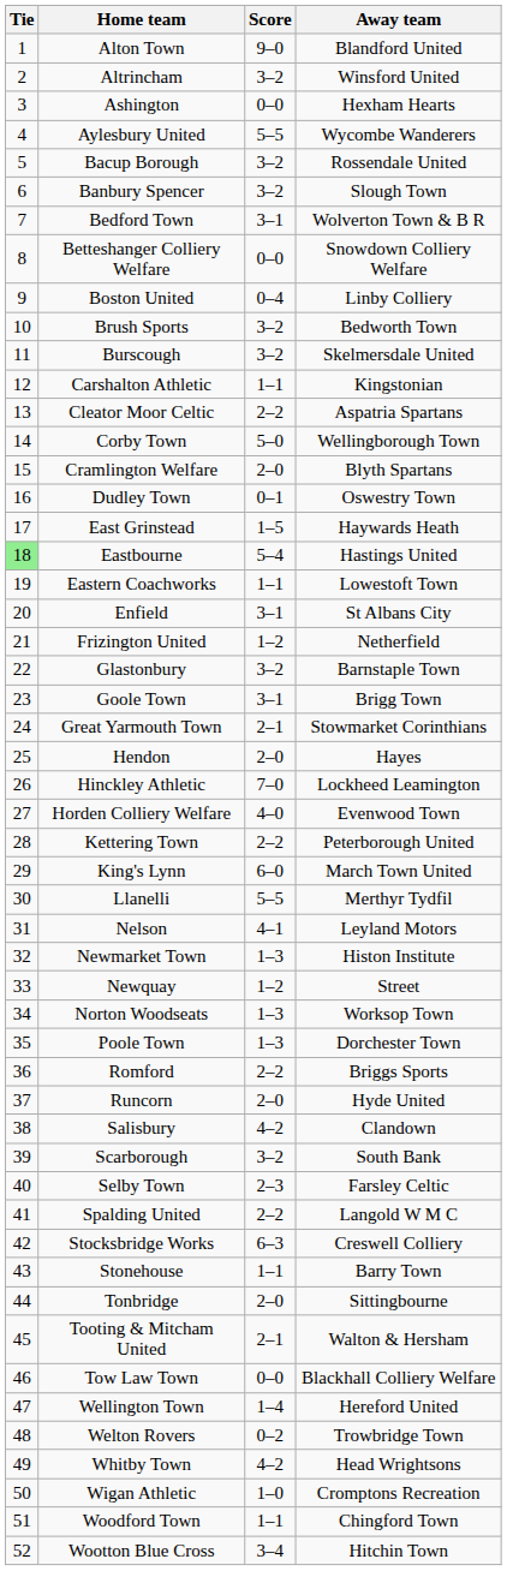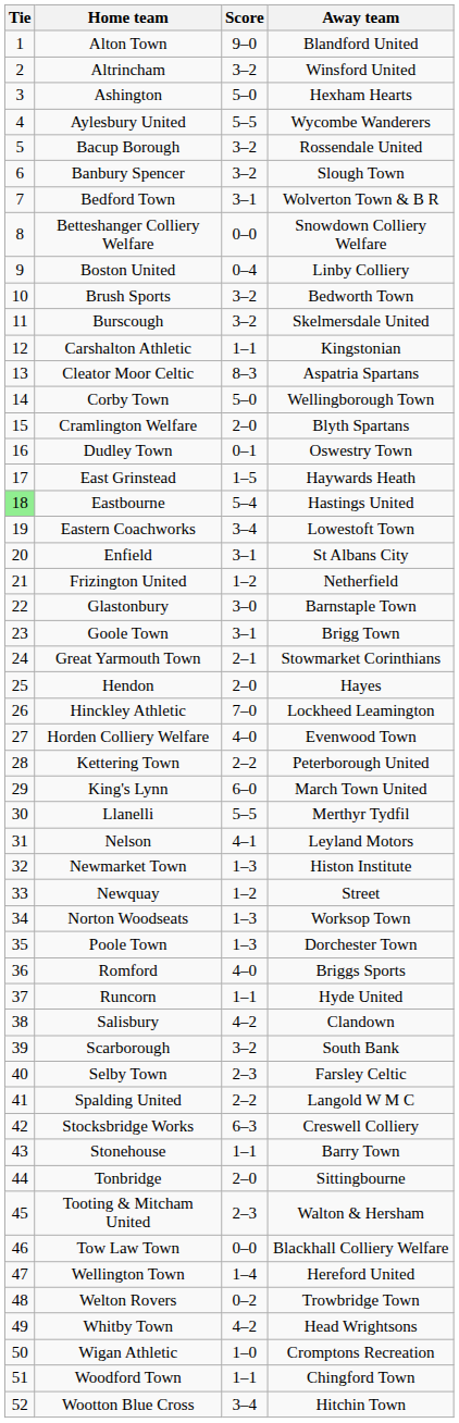 <table class="wikitable" style="text-align:center;">
 <tr>
 <th width=20>Tie</th>
 <th width=175>Home team</th>
 <th width=20>Score</th>
 <th width=175>Away team</th>
 </tr>
 <tr>
 <td>1</td>
 <td>Alton Town</td>
 <td>9–0</td>
 <td>Blandford United</td>
 </tr>
 <tr>
 <td>2</td>
 <td>Altrincham</td>
 <td>3–2</td>
 <td>Winsford United</td>
 </tr>
 <tr>
 <td>3</td>
 <td>Ashington</td>
-<td>0–0</td>
+<td>5–0</td>
 <td>Hexham Hearts</td>
 </tr>
 <tr>
 <td>4</td>
 <td>Aylesbury United</td>
 <td>5–5</td>
 <td>Wycombe Wanderers</td>
 </tr>
 <tr>
 <td>5</td>
 <td>Bacup Borough</td>
 <td>3–2</td>
 <td>Rossendale United</td>
 </tr>
 <tr>
 <td>6</td>
 <td>Banbury Spencer</td>
 <td>3–2</td>
 <td>Slough Town</td>
 </tr>
 <tr>
 <td>7</td>
 <td>Bedford Town</td>
 <td>3–1</td>
 <td>Wolverton Town & B R</td>
 </tr>
 <tr>
 <td>8</td>
 <td>Betteshanger Colliery Welfare</td>
 <td>0–0</td>
 <td>Snowdown Colliery Welfare</td>
 </tr>
 <tr>
 <td>9</td>
 <td>Boston United</td>
 <td>0–4</td>
 <td>Linby Colliery</td>
 </tr>
 <tr>
 <td>10</td>
 <td>Brush Sports</td>
 <td>3–2</td>
 <td>Bedworth Town</td>
 </tr>
 <tr>
 <td>11</td>
 <td>Burscough</td>
 <td>3–2</td>
 <td>Skelmersdale United</td>
 </tr>
 <tr>
 <td>12</td>
 <td>Carshalton Athletic</td>
 <td>1–1</td>
 <td>Kingstonian</td>
 </tr>
 <tr>
 <td>13</td>
 <td>Cleator Moor Celtic</td>
-<td>2–2</td>
+<td>8–3</td>
 <td>Aspatria Spartans</td>
 </tr>
 <tr>
 <td>14</td>
 <td>Corby Town</td>
 <td>5–0</td>
 <td>Wellingborough Town</td>
 </tr>
 <tr>
 <td>15</td>
 <td>Cramlington Welfare</td>
 <td>2–0</td>
 <td>Blyth Spartans</td>
 </tr>
 <tr>
 <td>16</td>
 <td>Dudley Town</td>
 <td>0–1</td>
 <td>Oswestry Town</td>
 </tr>
 <tr>
 <td>17</td>
 <td>East Grinstead</td>
 <td>1–5</td>
 <td>Haywards Heath</td>
 </tr>
 <tr>
 <td style="background: lightgreen;">18</td>
 <td>Eastbourne</td>
 <td>5–4</td>
 <td>Hastings United</td>
 </tr>
 <tr>
 <td>19</td>
 <td>Eastern Coachworks</td>
-<td>1–1</td>
+<td>3–4</td>
 <td>Lowestoft Town</td>
 </tr>
 <tr>
 <td>20</td>
 <td>Enfield</td>
 <td>3–1</td>
 <td>St Albans City</td>
 </tr>
 <tr>
 <td>21</td>
 <td>Frizington United</td>
 <td>1–2</td>
 <td>Netherfield</td>
 </tr>
 <tr>
 <td>22</td>
 <td>Glastonbury</td>
-<td>3–2</td>
+<td>3–0</td>
 <td>Barnstaple Town</td>
 </tr>
 <tr>
 <td>23</td>
 <td>Goole Town</td>
 <td>3–1</td>
 <td>Brigg Town</td>
 </tr>
 <tr>
 <td>24</td>
 <td>Great Yarmouth Town</td>
 <td>2–1</td>
 <td>Stowmarket Corinthians</td>
 </tr>
 <tr>
 <td>25</td>
 <td>Hendon</td>
 <td>2–0</td>
 <td>Hayes</td>
 </tr>
 <tr>
 <td>26</td>
 <td>Hinckley Athletic</td>
 <td>7–0</td>
 <td>Lockheed Leamington</td>
 </tr>
 <tr>
 <td>27</td>
 <td>Horden Colliery Welfare</td>
 <td>4–0</td>
 <td>Evenwood Town</td>
 </tr>
 <tr>
 <td>28</td>
 <td>Kettering Town</td>
 <td>2–2</td>
 <td>Peterborough United</td>
 </tr>
 <tr>
 <td>29</td>
 <td>King's Lynn</td>
 <td>6–0</td>
 <td>March Town United</td>
 </tr>
 <tr>
 <td>30</td>
 <td>Llanelli</td>
 <td>5–5</td>
 <td>Merthyr Tydfil</td>
 </tr>
 <tr>
 <td>31</td>
 <td>Nelson</td>
 <td>4–1</td>
 <td>Leyland Motors</td>
 </tr>
 <tr>
 <td>32</td>
 <td>Newmarket Town</td>
 <td>1–3</td>
 <td>Histon Institute</td>
 </tr>
 <tr>
 <td>33</td>
 <td>Newquay</td>
 <td>1–2</td>
 <td>Street</td>
 </tr>
 <tr>
 <td>34</td>
 <td>Norton Woodseats</td>
 <td>1–3</td>
 <td>Worksop Town</td>
 </tr>
 <tr>
 <td>35</td>
 <td>Poole Town</td>
 <td>1–3</td>
 <td>Dorchester Town</td>
 </tr>
 <tr>
 <td>36</td>
 <td>Romford</td>
-<td>2–2</td>
+<td>4–0</td>
 <td>Briggs Sports</td>
 </tr>
 <tr>
 <td>37</td>
 <td>Runcorn</td>
-<td>2–0</td>
+<td>1–1</td>
 <td>Hyde United</td>
 </tr>
 <tr>
 <td>38</td>
 <td>Salisbury</td>
 <td>4–2</td>
 <td>Clandown</td>
 </tr>
 <tr>
 <td>39</td>
 <td>Scarborough</td>
 <td>3–2</td>
 <td>South Bank</td>
 </tr>
 <tr>
 <td>40</td>
 <td>Selby Town</td>
 <td>2–3</td>
 <td>Farsley Celtic</td>
 </tr>
 <tr>
 <td>41</td>
 <td>Spalding United</td>
 <td>2–2</td>
 <td>Langold W M C</td>
 </tr>
 <tr>
 <td>42</td>
 <td>Stocksbridge Works</td>
 <td>6–3</td>
 <td>Creswell Colliery</td>
 </tr>
 <tr>
 <td>43</td>
 <td>Stonehouse</td>
 <td>1–1</td>
 <td>Barry Town</td>
 </tr>
 <tr>
 <td>44</td>
 <td>Tonbridge</td>
 <td>2–0</td>
 <td>Sittingbourne</td>
 </tr>
 <tr>
 <td>45</td>
 <td>Tooting & Mitcham United</td>
-<td>2–1</td>
+<td>2–3</td>
 <td>Walton & Hersham</td>
 </tr>
 <tr>
 <td>46</td>
 <td>Tow Law Town</td>
 <td>0–0</td>
 <td>Blackhall Colliery Welfare</td>
 </tr>
 <tr>
 <td>47</td>
 <td>Wellington Town</td>
 <td>1–4</td>
 <td>Hereford United</td>
 </tr>
 <tr>
 <td>48</td>
 <td>Welton Rovers</td>
 <td>0–2</td>
 <td>Trowbridge Town</td>
 </tr>
 <tr>
 <td>49</td>
 <td>Whitby Town</td>
 <td>4–2</td>
 <td>Head Wrightsons</td>
 </tr>
 <tr>
 <td>50</td>
 <td>Wigan Athletic</td>
 <td>1–0</td>
 <td>Cromptons Recreation</td>
 </tr>
 <tr>
 <td>51</td>
 <td>Woodford Town</td>
 <td>1–1</td>
 <td>Chingford Town</td>
 </tr>
 <tr>
 <td>52</td>
 <td>Wootton Blue Cross</td>
 <td>3–4</td>
 <td>Hitchin Town</td>
 </tr>
 </table>
